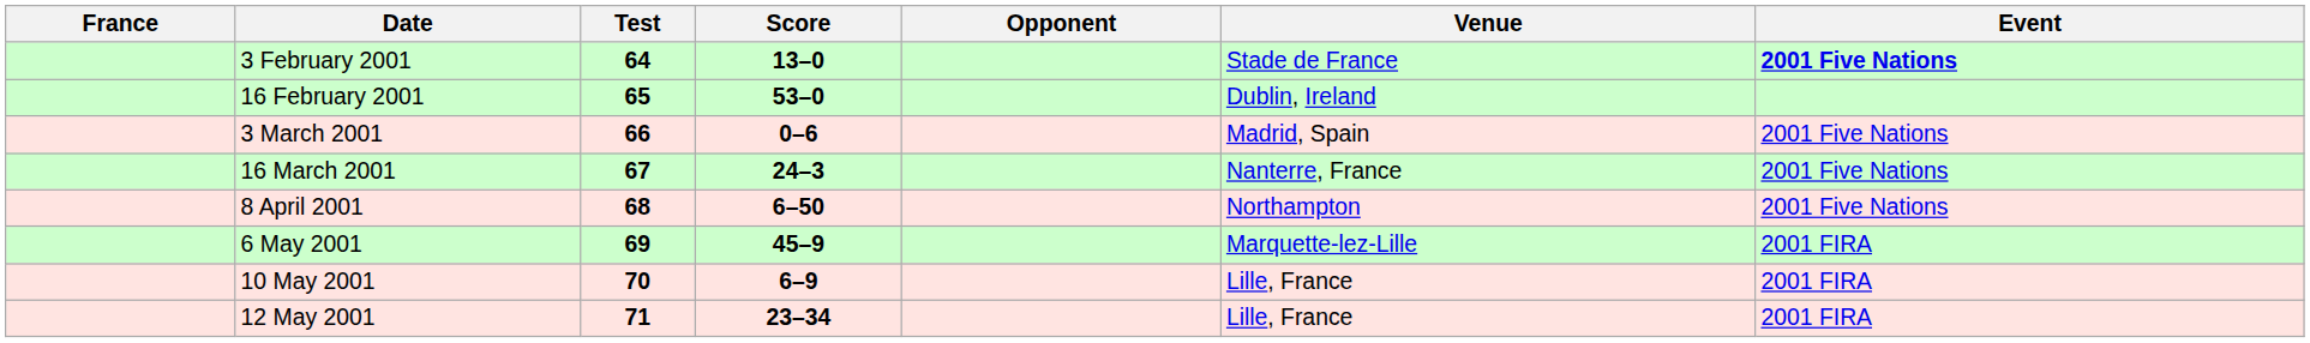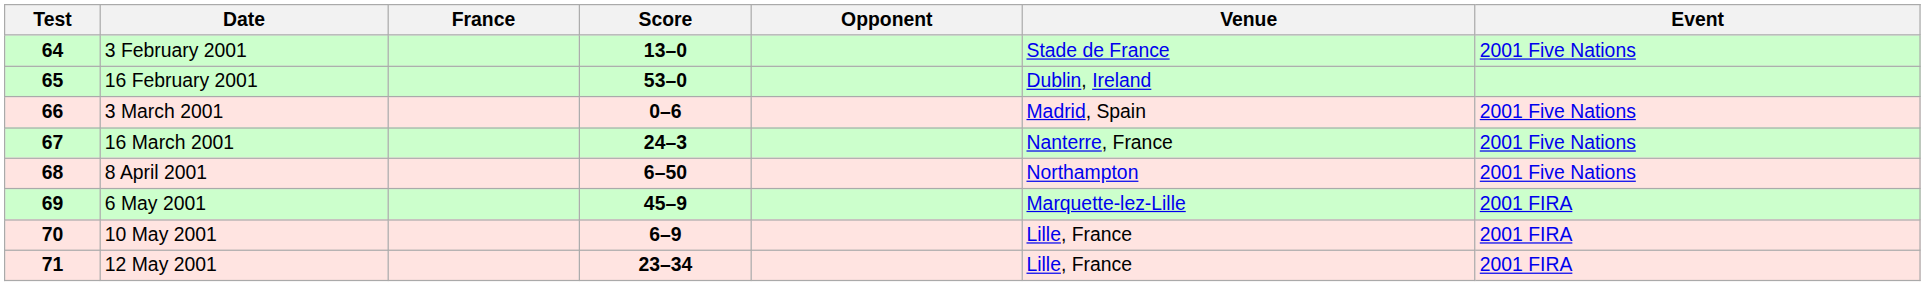 <table class="wikitable sortable" style="width:100%">
 <tr>
+<th style="width:5%">Test</th>
+<th style="width:15%">Date</th>
 <th style="width:10%">France</th>
-<th style="width:15%">Date</th>
-<th style="width:5%">Test</th>
 <th style="width:9%">Score</th>
 <th>Opponent</th>
 <th>Venue</th>
 <th>Event</th>
 </tr>
 <tr bgcolor=#ccffcc>
+<td align=center><strong>64</strong></td>
+<td>3 February 2001</td>
 <td></td>
-<td>3 February 2001</td>
-<td align=center><strong>64</strong></td>
 <td align="center"><strong>13–0</strong></td>
 <td></td>
 <td><a href='#'>Stade de France</a></td>
-<td><strong><a href='#'>2001 Five Nations</a></strong></td>
+<td><a href='#'>2001 Five Nations</a></td>
 </tr>
 <tr bgcolor=#ccffcc>
+<td align=center><strong>65</strong></td>
+<td>16 February 2001</td>
 <td></td>
-<td>16 February 2001</td>
-<td align=center><strong>65</strong></td>
 <td align="center"><strong>53–0</strong></td>
 <td></td>
 <td><a href='#'>Dublin</a>, <a href='#'>Ireland</a></td>
 <td></td>
 </tr>
 <tr bgcolor=FFE4E1>
+<td align=center><strong>66</strong></td>
+<td>3 March 2001</td>
 <td></td>
-<td>3 March 2001</td>
-<td align=center><strong>66</strong></td>
 <td align="center"><strong>0–6</strong></td>
 <td></td>
 <td><a href='#'>Madrid</a>, Spain</td>
 <td><a href='#'>2001 Five Nations</a></td>
 </tr>
 <tr bgcolor=#ccffcc>
+<td align=center><strong>67</strong></td>
+<td>16 March 2001</td>
 <td></td>
-<td>16 March 2001</td>
-<td align=center><strong>67</strong></td>
 <td align="center"><strong>24–3</strong></td>
 <td></td>
 <td><a href='#'>Nanterre</a>, France</td>
 <td><a href='#'>2001 Five Nations</a></td>
 </tr>
 <tr bgcolor=FFE4E1>
+<td align=center><strong>68</strong></td>
+<td>8 April 2001</td>
 <td></td>
-<td>8 April 2001</td>
-<td align=center><strong>68</strong></td>
 <td align="center"><strong>6–50</strong></td>
 <td></td>
 <td><a href='#'>Northampton</a></td>
 <td><a href='#'>2001 Five Nations</a></td>
 </tr>
 <tr bgcolor=#ccffcc>
+<td align=center><strong>69</strong></td>
+<td>6 May 2001</td>
 <td></td>
-<td>6 May 2001</td>
-<td align=center><strong>69</strong></td>
 <td align="center"><strong>45–9</strong></td>
 <td></td>
 <td><a href='#'>Marquette-lez-Lille</a></td>
 <td><a href='#'>2001 FIRA</a></td>
 </tr>
 <tr bgcolor=FFE4E1>
+<td align=center><strong>70</strong></td>
+<td>10 May 2001</td>
 <td></td>
-<td>10 May 2001</td>
-<td align=center><strong>70</strong></td>
 <td align="center"><strong>6–9</strong></td>
 <td></td>
 <td><a href='#'>Lille</a>, France</td>
 <td><a href='#'>2001 FIRA</a></td>
 </tr>
 <tr bgcolor=FFE4E1>
+<td align=center><strong>71</strong></td>
+<td>12 May 2001</td>
 <td></td>
-<td>12 May 2001</td>
-<td align=center><strong>71</strong></td>
 <td align="center"><strong>23–34</strong></td>
 <td></td>
 <td><a href='#'>Lille</a>, France</td>
 <td><a href='#'>2001 FIRA</a></td>
 </tr>
 </table>
